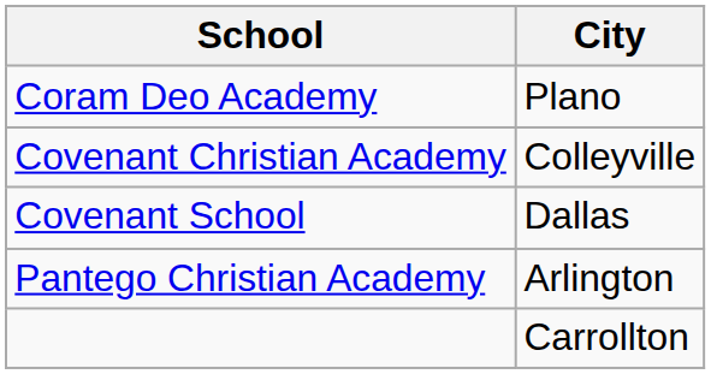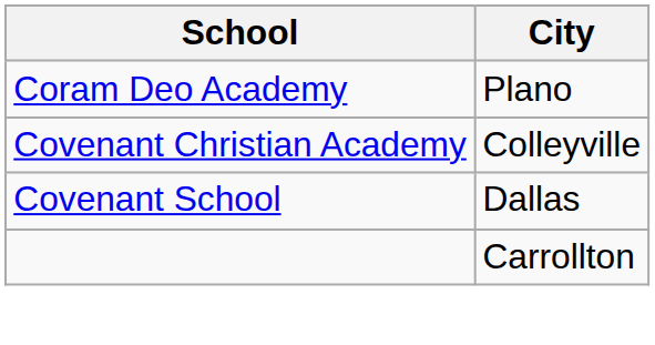 <table class="wikitable">
 <tr>
 <th>School</th>
 <th>City</th>
 </tr>
 <tr>
 <td><a href='#'>Coram Deo Academy</a></td>
 <td>Plano</td>
 </tr>
 <tr>
 <td><a href='#'>Covenant Christian Academy</a></td>
 <td>Colleyville</td>
 </tr>
 <tr>
 <td><a href='#'>Covenant School</a></td>
 <td>Dallas</td>
 </tr>
 <tr>
-<td><a href='#'>Pantego Christian Academy</a></td>
-<td>Arlington</td>
-</tr>
-<tr>
 <td></td>
 <td>Carrollton</td>
 </tr>
 </table>
